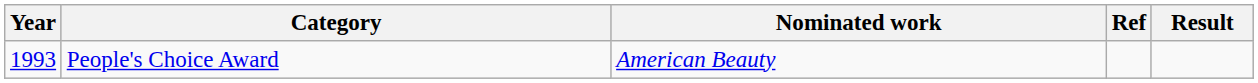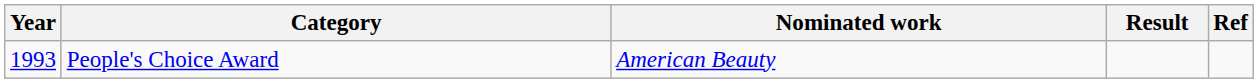 <table class="wikitable sortable">
 <tr>
 <th scope="col" style="width:1em;">Year</th>
 <th scope="col" style="width:40em;">Category</th>
 <th scope="col" style="width:35em;">Nominated work</th>
+<th scope="col" style="width:5em;">Result</th>
 <th scope="col" style="width:1em;" class="unsortable">Ref</th>
-<th scope="col" style="width:5em;">Result</th>
 </tr>
 <tr>
 <td><a href='#'>1993</a></td>
 <td><a href='#'>People's Choice Award</a></td>
 <td><em><a href='#'>American Beauty</a></em></td>
 <td></td>
 <td></td>
 </tr>
 </table>
